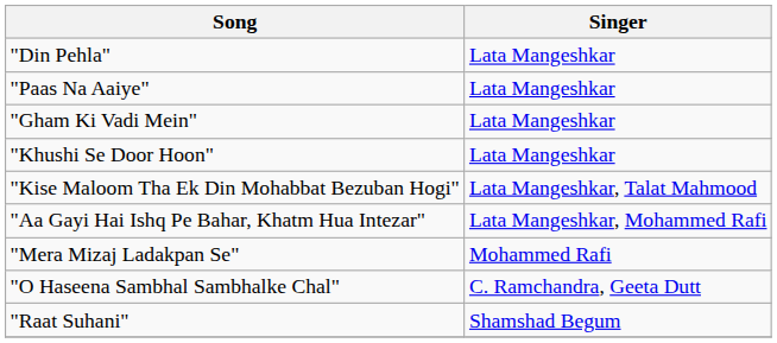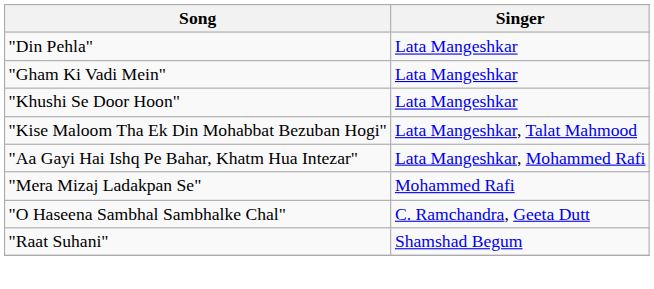 <table class="wikitable">
 <tr>
 <th>Song</th>
 <th>Singer</th>
 </tr>
 <tr>
 <td>"Din Pehla"</td>
-<td><a href='#'>Lata Mangeshkar</a></td>
-</tr>
-<tr>
-<td>"Paas Na Aaiye"</td>
 <td><a href='#'>Lata Mangeshkar</a></td>
 </tr>
 <tr>
 <td>"Gham Ki Vadi Mein"</td>
 <td><a href='#'>Lata Mangeshkar</a></td>
 </tr>
 <tr>
 <td>"Khushi Se Door Hoon"</td>
 <td><a href='#'>Lata Mangeshkar</a></td>
 </tr>
 <tr>
 <td>"Kise Maloom Tha Ek Din Mohabbat Bezuban Hogi"</td>
 <td><a href='#'>Lata Mangeshkar</a>, <a href='#'>Talat Mahmood</a></td>
 </tr>
 <tr>
 <td>"Aa Gayi Hai Ishq Pe Bahar, Khatm Hua Intezar"</td>
 <td><a href='#'>Lata Mangeshkar</a>, <a href='#'>Mohammed Rafi</a></td>
 </tr>
 <tr>
 <td>"Mera Mizaj Ladakpan Se"</td>
 <td><a href='#'>Mohammed Rafi</a></td>
 </tr>
 <tr>
 <td>"O Haseena Sambhal Sambhalke Chal"</td>
 <td><a href='#'>C. Ramchandra</a>, <a href='#'>Geeta Dutt</a></td>
 </tr>
 <tr>
 <td>"Raat Suhani"</td>
 <td><a href='#'>Shamshad Begum</a></td>
 </tr>
 <tr>
 </tr>
 </table>
